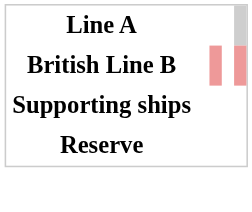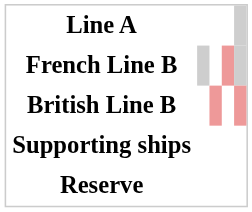 <table align=right border=0 cellpadding=4 cellspacing=0 style="text-align:center;border:thin #cccccc solid">
 <tr>
 <th>Line A</th>
 <td></td>
 <td></td>
 <td></td>
+<td bgcolor=#cecece></td>
+</tr>
+<tr>
+<th>French Line B</th>
+<td bgcolor=#cecece></td>
+<td></td>
+<td bgcolor=#ee9999></td>
 <td bgcolor=#cecece></td>
 </tr>
 <tr>
 <th>British Line B</th>
 <td></td>
 <td bgcolor=#ee9999></td>
 <td></td>
 <td bgcolor=#ee9999></td>
 </tr>
 <tr>
 <th>Supporting ships</th>
 <td></td>
 <td></td>
 <td></td>
 <td></td>
 </tr>
 <tr>
 <th>Reserve</th>
 <td></td>
 <td></td>
 <td></td>
 <td></td>
 </tr>
 </table>
